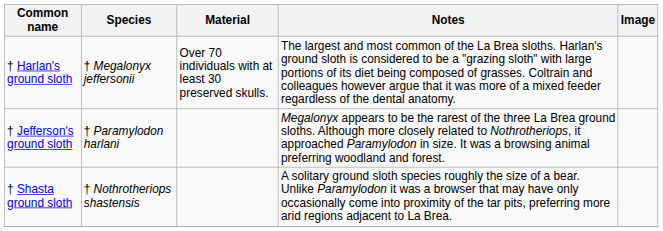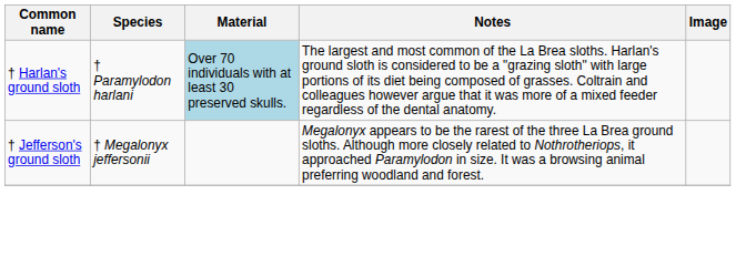 <table class="wikitable" align="center" width="100%">
 <tr>
 <th>Common name</th>
 <th>Species</th>
 <th>Material</th>
 <th>Notes</th>
 <th>Image</th>
 </tr>
 <tr>
 <td>† <a href='#'>Harlan's ground sloth</a></td>
-<td>† <em>Megalonyx jeffersonii</em></td>
-<td>Over 70 individuals with at least 30 preserved skulls.</td>
+<td>† <em>Paramylodon harlani</em></td>
+<td style="background: lightblue;">Over 70 individuals with at least 30 preserved skulls.</td>
 <td>The largest and most common of the La Brea sloths. Harlan's ground sloth is considered to be a "grazing sloth" with large portions of its diet being composed of grasses. Coltrain and colleagues however argue that it was more of a mixed feeder regardless of the dental anatomy.</td>
 <td></td>
 </tr>
 <tr>
 <td>† <a href='#'>Jefferson's ground sloth</a></td>
-<td>† <em>Paramylodon harlani</em></td>
+<td>† <em>Megalonyx jeffersonii</em></td>
 <td></td>
 <td><em>Megalonyx</em> appears to be the rarest of the three La Brea ground sloths. Although more closely related to <em>Nothrotheriops</em>, it approached <em>Paramylodon</em> in size. It was a browsing animal preferring woodland and forest.</td>
 <td></td>
 </tr>
 <tr>
-<td>† <a href='#'>Shasta ground sloth</a></td>
-<td>† <em>Nothrotheriops shastensis</em></td>
-<td></td>
-<td>A solitary ground sloth species roughly the size of a bear. Unlike <em>Paramylodon</em> it was a browser that may have only occasionally come into proximity of the tar pits, preferring more arid regions adjacent to La Brea.</td>
-<td></td>
-</tr>
-<tr>
 </tr>
 </table>
